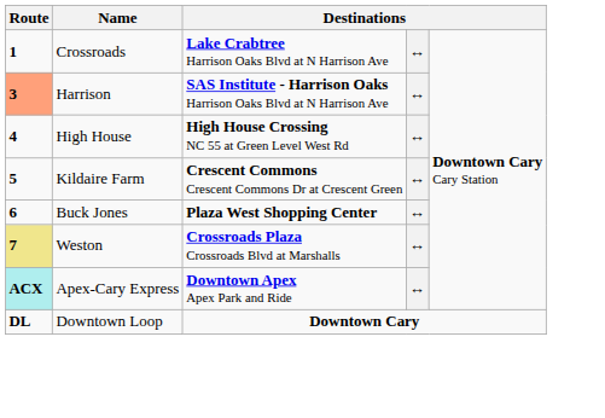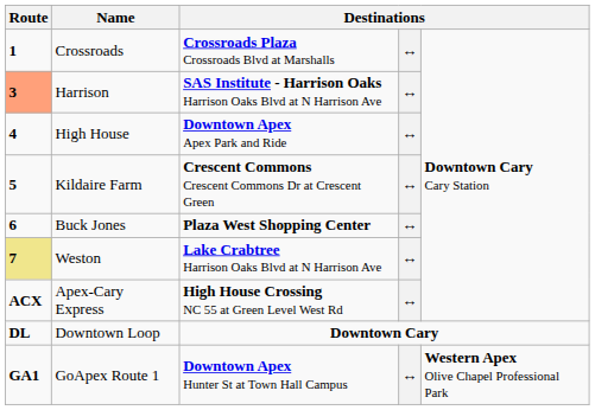 <table class="wikitable">
 <tr>
 <th>Route</th>
 <th>Name</th>
 <th colspan="3">Destinations</th>
 </tr>
 <tr>
 <td><strong>1</strong></td>
 <td>Crossroads </td>
-<td><a href='#'><strong>Lake Crabtree</strong></a><br><small>Harrison Oaks Blvd at N Harrison Ave</small></td>
+<td><a href='#'><strong>Crossroads Plaza</strong></a><br><small>Crossroads Blvd at Marshalls</small></td>
 <th>↔</th>
 <td rowspan="7"><strong>Downtown Cary</strong><br><small>Cary Station</small></td>
 </tr>
 <tr>
 <td style="background: lightsalmon;"><strong>3</strong></td>
 <td>Harrison </td>
 <td><strong><a href='#'>SAS Institute</a></strong> <strong>- Harrison Oaks</strong><br><small>Harrison Oaks Blvd at N Harrison Ave</small></td>
 <th>↔</th>
 </tr>
 <tr>
 <td><strong>4</strong></td>
 <td>High House </td>
-<td><strong>High House Crossing</strong><br><small>NC 55 at Green Level West Rd</small></td>
+<td><strong><a href='#'>Downtown Apex</a></strong><br><small>Apex Park and Ride</small></td>
 <th>↔</th>
 </tr>
 <tr>
 <td><strong>5</strong></td>
 <td>Kildaire Farm </td>
 <td><strong>Crescent Commons</strong><br><small>Crescent Commons Dr at Crescent Green</small></td>
 <th>↔</th>
 </tr>
 <tr>
 <td><strong>6</strong></td>
 <td>Buck Jones </td>
 <td><strong>Plaza West Shopping Center</strong></td>
 <th>↔</th>
 </tr>
 <tr>
 <td style="background: khaki;"><strong>7</strong></td>
 <td>Weston </td>
-<td><a href='#'><strong>Crossroads Plaza</strong></a><br><small>Crossroads Blvd at Marshalls</small></td>
+<td><a href='#'><strong>Lake Crabtree</strong></a><br><small>Harrison Oaks Blvd at N Harrison Ave</small></td>
 <th>↔</th>
 </tr>
 <tr>
-<td style="background: paleturquoise;"><strong>ACX</strong></td>
+<td><strong>ACX</strong></td>
 <td>Apex-Cary Express </td>
-<td><strong><a href='#'>Downtown Apex</a></strong><br><small>Apex Park and Ride</small></td>
+<td><strong>High House Crossing</strong><br><small>NC 55 at Green Level West Rd</small></td>
 <th>↔</th>
 </tr>
 <tr>
 <td><strong>DL</strong></td>
 <td>Downtown Loop </td>
 <td colspan="3"align="center"><strong>Downtown Cary</strong></td>
 </tr>
+<tr>
+<td><strong>GA1</strong></td>
+<td>GoApex Route 1 </td>
+<td><strong><a href='#'>Downtown Apex</a></strong><br><small>Hunter St at Town Hall Campus</small></td>
+<th>↔</th>
+<td><strong>Western Apex</strong><br><small>Olive Chapel Professional Park</small></td>
+</tr>
 </table>
